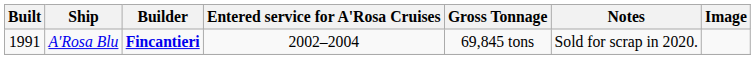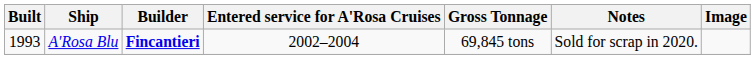 <table class="wikitable">
 <tr>
 <th>Built</th>
 <th>Ship</th>
 <th>Builder</th>
 <th>Entered service for A'Rosa Cruises</th>
 <th>Gross Tonnage</th>
 <th>Notes</th>
 <th>Image</th>
 </tr>
 <tr>
-<td align="Center">1991</td>
+<td align="Center">1993</td>
 <td><em><a href='#'>A'Rosa Blu</a></em></td>
 <td align="Center"><strong><a href='#'>Fincantieri</a></strong></td>
 <td align="Center">2002–2004</td>
 <td align="Center">69,845 tons</td>
 <td align="Left">Sold for scrap in 2020.</td>
 <td></td>
 </tr>
 <tr>
 </tr>
 </table>
